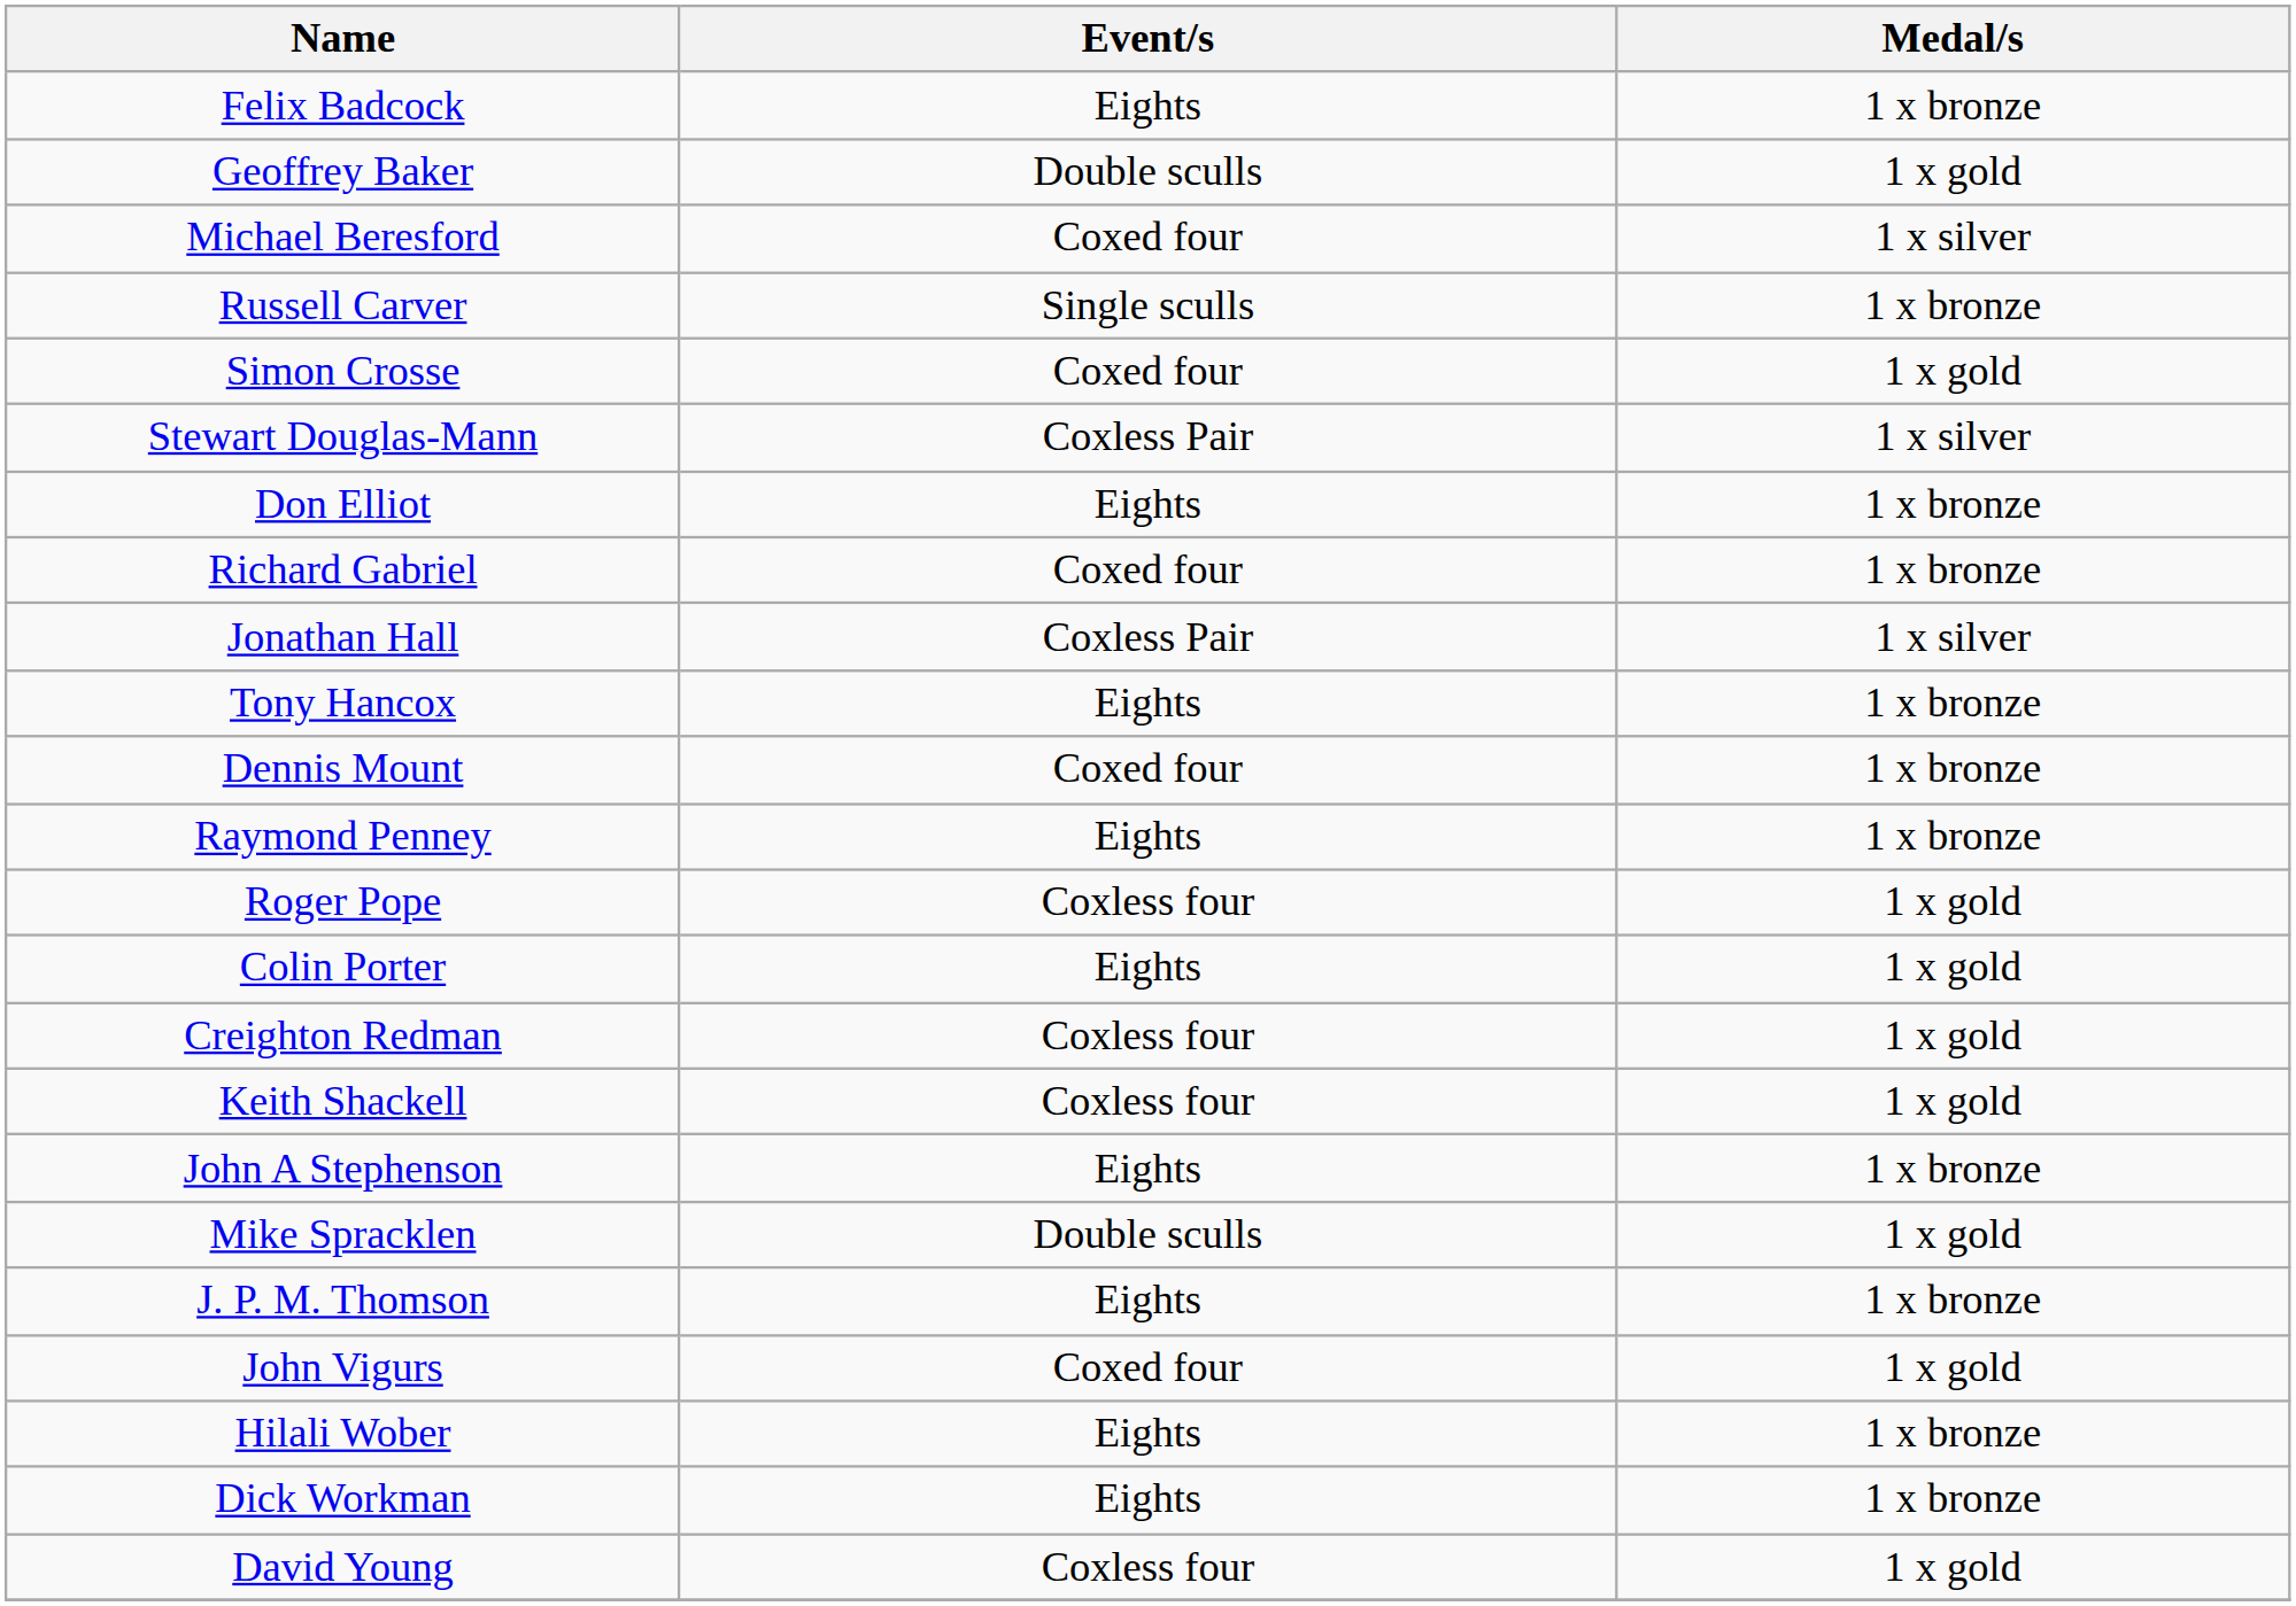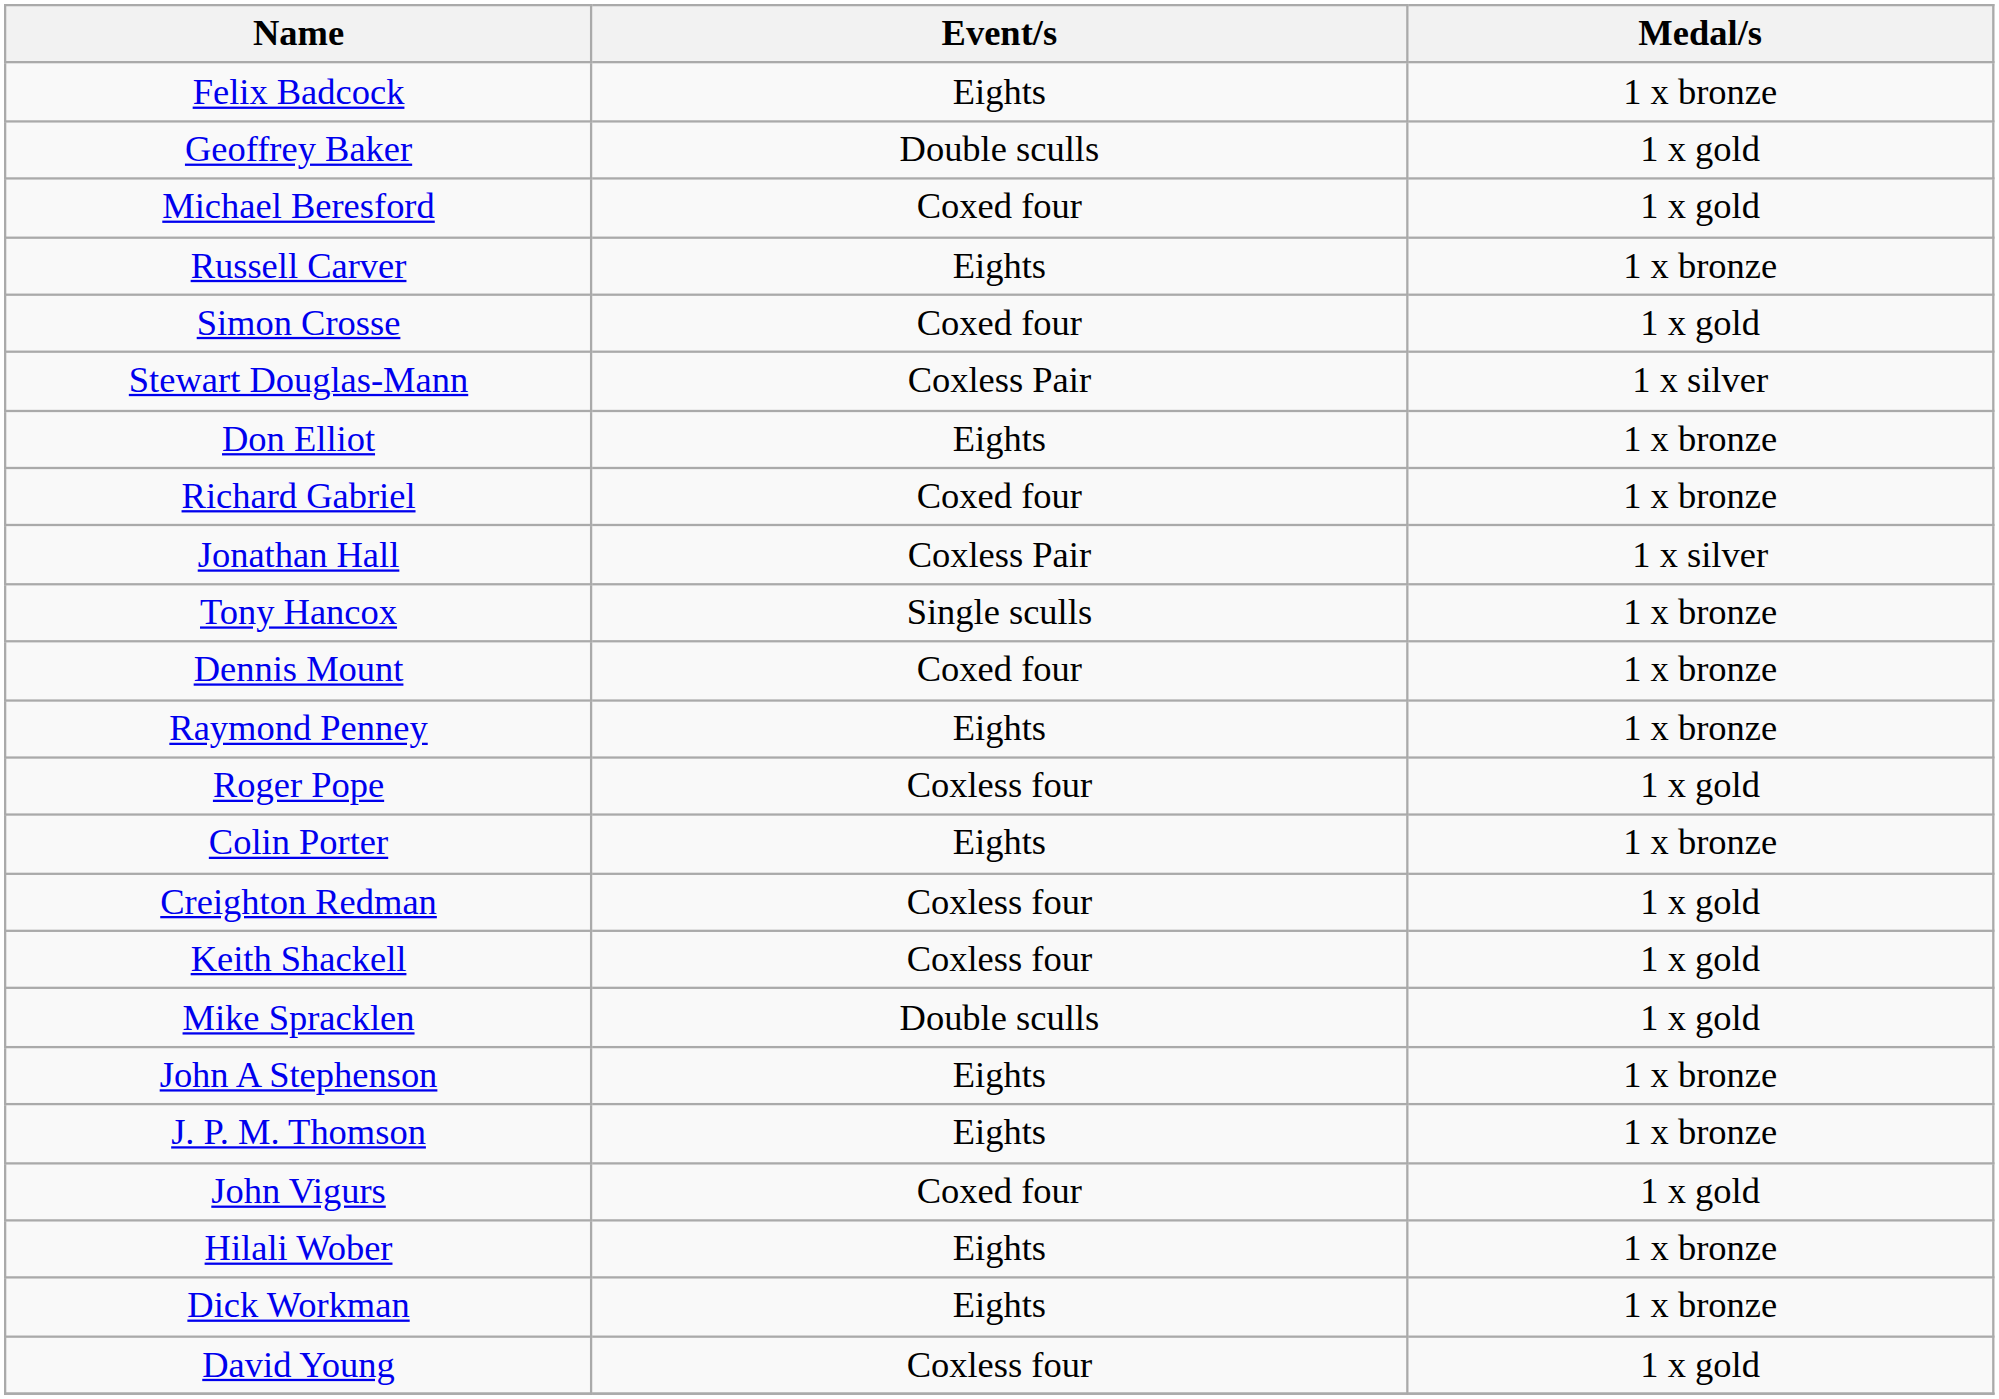 <table class="wikitable" style="text-align: center">
 <tr>
 <th width=250>Name</th>
 <th width=350>Event/s</th>
 <th width=250>Medal/s</th>
 </tr>
 <tr>
 <td><a href='#'>Felix Badcock</a></td>
 <td>Eights</td>
 <td>1 x bronze</td>
 </tr>
 <tr>
 <td><a href='#'>Geoffrey Baker</a></td>
 <td>Double sculls</td>
 <td>1 x gold</td>
 </tr>
 <tr>
 <td><a href='#'>Michael Beresford</a></td>
 <td>Coxed four</td>
-<td>1 x silver</td>
+<td>1 x gold</td>
 </tr>
 <tr>
 <td><a href='#'>Russell Carver</a></td>
-<td>Single sculls</td>
+<td>Eights</td>
 <td>1 x bronze</td>
 </tr>
 <tr>
 <td><a href='#'>Simon Crosse</a></td>
 <td>Coxed four</td>
 <td>1 x gold</td>
 </tr>
 <tr>
 <td><a href='#'>Stewart Douglas-Mann</a></td>
 <td>Coxless Pair</td>
 <td>1 x silver</td>
 </tr>
 <tr>
 <td><a href='#'>Don Elliot</a></td>
 <td>Eights</td>
 <td>1 x bronze</td>
 </tr>
 <tr>
 <td><a href='#'>Richard Gabriel</a></td>
 <td>Coxed four</td>
 <td>1 x bronze</td>
 </tr>
 <tr>
 <td><a href='#'>Jonathan Hall</a></td>
 <td>Coxless Pair</td>
 <td>1 x silver</td>
 </tr>
 <tr>
 <td><a href='#'>Tony Hancox</a></td>
-<td>Eights</td>
+<td>Single sculls</td>
 <td>1 x bronze</td>
 </tr>
 <tr>
 <td><a href='#'>Dennis Mount</a></td>
 <td>Coxed four</td>
 <td>1 x bronze</td>
 </tr>
 <tr>
 <td><a href='#'>Raymond Penney</a></td>
 <td>Eights</td>
 <td>1 x bronze</td>
 </tr>
 <tr>
 <td><a href='#'>Roger Pope</a></td>
 <td>Coxless four</td>
 <td>1 x gold</td>
 </tr>
 <tr>
 <td><a href='#'>Colin Porter</a></td>
 <td>Eights</td>
-<td>1 x gold</td>
+<td>1 x bronze</td>
 </tr>
 <tr>
 <td><a href='#'>Creighton Redman</a></td>
 <td>Coxless four</td>
 <td>1 x gold</td>
 </tr>
 <tr>
 <td><a href='#'>Keith Shackell</a></td>
 <td>Coxless four</td>
 <td>1 x gold</td>
 </tr>
 <tr>
+<td><a href='#'>Mike Spracklen</a></td>
+<td>Double sculls</td>
+<td>1 x gold</td>
+</tr>
+<tr>
 <td><a href='#'>John A Stephenson</a></td>
 <td>Eights</td>
 <td>1 x bronze</td>
-</tr>
-<tr>
-<td><a href='#'>Mike Spracklen</a></td>
-<td>Double sculls</td>
-<td>1 x gold</td>
 </tr>
 <tr>
 <td><a href='#'>J. P. M. Thomson</a></td>
 <td>Eights</td>
 <td>1 x bronze</td>
 </tr>
 <tr>
 <td><a href='#'>John Vigurs</a></td>
 <td>Coxed four</td>
 <td>1 x gold</td>
 </tr>
 <tr>
 <td><a href='#'>Hilali Wober</a></td>
 <td>Eights</td>
 <td>1 x bronze</td>
 </tr>
 <tr>
 <td><a href='#'>Dick Workman</a></td>
 <td>Eights</td>
 <td>1 x bronze</td>
 </tr>
 <tr>
 <td><a href='#'>David Young</a></td>
 <td>Coxless four</td>
 <td>1 x gold</td>
 </tr>
 <tr>
 </tr>
 </table>
